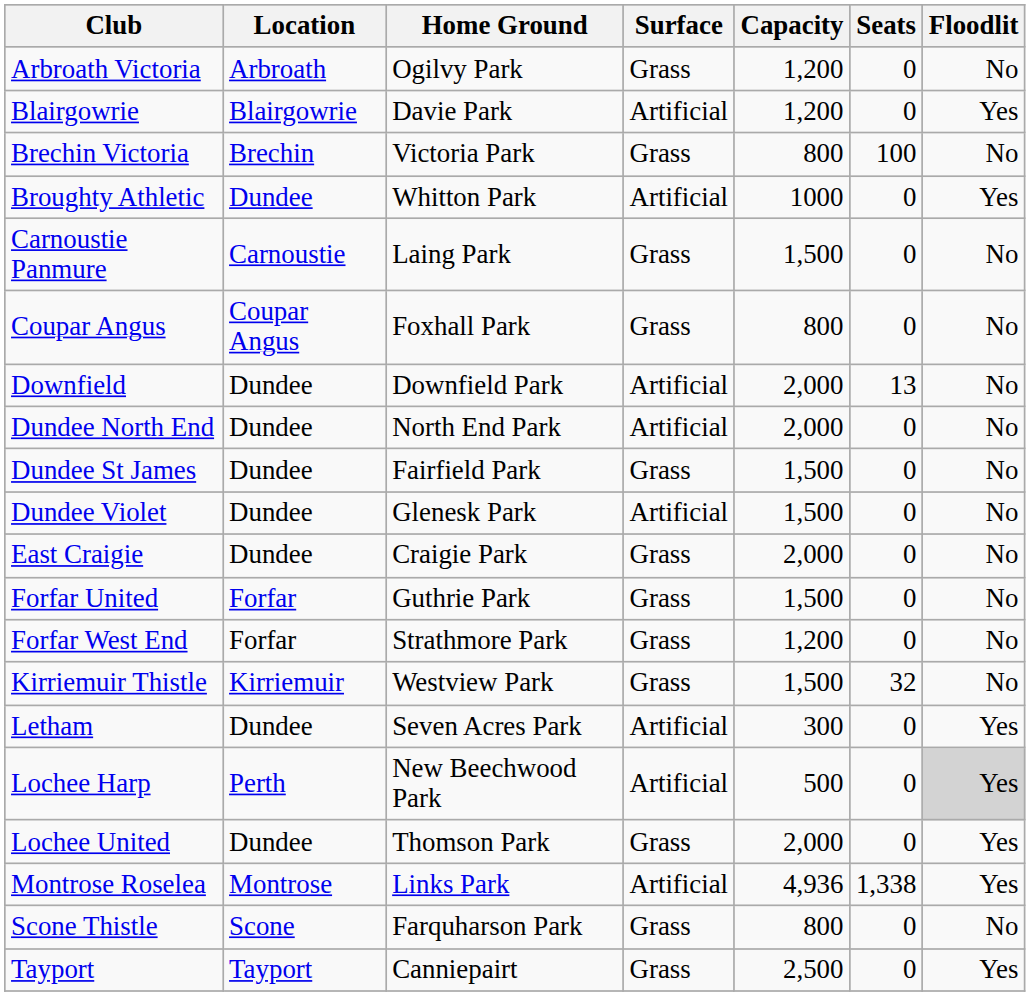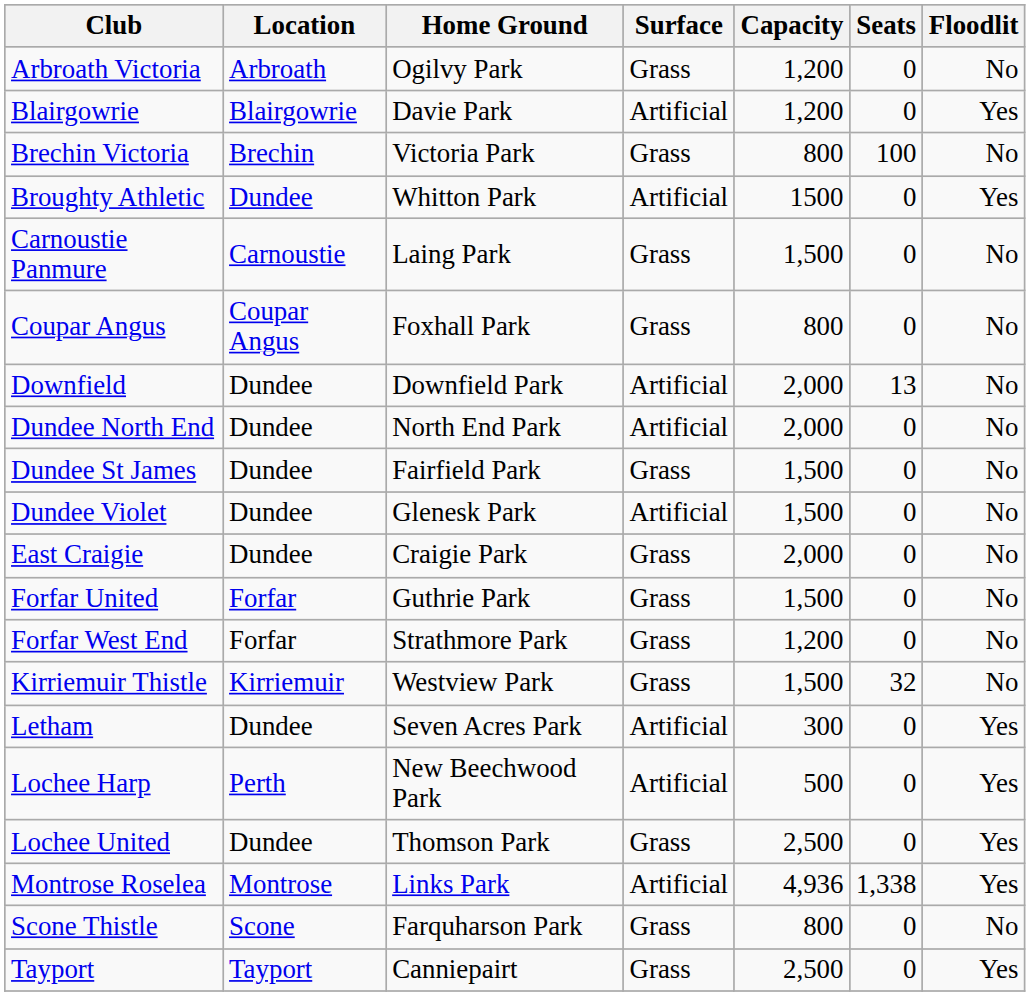 <table class="wikitable sortable">
 <tr>
 <th>Club</th>
 <th>Location</th>
 <th>Home Ground</th>
 <th>Surface</th>
 <th data-sort-type="number">Capacity</th>
 <th data-sort-type="number">Seats</th>
 <th>Floodlit</th>
 </tr>
 <tr>
 <td><a href='#'>Arbroath Victoria</a></td>
 <td><a href='#'>Arbroath</a></td>
 <td>Ogilvy Park</td>
 <td>Grass</td>
 <td align=right>1,200</td>
 <td align=right>0</td>
 <td align=right>No</td>
 </tr>
 <tr>
 <td><a href='#'>Blairgowrie</a></td>
 <td><a href='#'>Blairgowrie</a></td>
 <td>Davie Park</td>
 <td>Artificial</td>
 <td align=right>1,200</td>
 <td align=right>0</td>
 <td align=right>Yes</td>
 </tr>
 <tr>
 <td><a href='#'>Brechin Victoria</a></td>
 <td><a href='#'>Brechin</a></td>
 <td>Victoria Park</td>
 <td>Grass</td>
 <td align=right>800</td>
 <td align=right>100</td>
 <td align=right>No</td>
 </tr>
 <tr>
 <td><a href='#'>Broughty Athletic</a></td>
 <td><a href='#'>Dundee</a></td>
 <td>Whitton Park</td>
 <td>Artificial</td>
-<td align=right>1000</td>
+<td align=right>1500</td>
 <td align=right>0</td>
 <td align=right>Yes</td>
 </tr>
 <tr>
 <td><a href='#'>Carnoustie Panmure</a></td>
 <td><a href='#'>Carnoustie</a></td>
 <td>Laing Park</td>
 <td>Grass</td>
 <td align=right>1,500</td>
 <td align=right>0</td>
 <td align=right>No</td>
 </tr>
 <tr>
 <td><a href='#'>Coupar Angus</a></td>
 <td><a href='#'>Coupar Angus</a></td>
 <td>Foxhall Park</td>
 <td>Grass</td>
 <td align=right>800</td>
 <td align=right>0</td>
 <td align=right>No</td>
 </tr>
 <tr>
 <td><a href='#'>Downfield</a></td>
 <td>Dundee</td>
 <td>Downfield Park</td>
 <td>Artificial</td>
 <td align=right>2,000</td>
 <td align=right>13</td>
 <td align=right>No</td>
 </tr>
 <tr>
 <td><a href='#'>Dundee North End</a></td>
 <td>Dundee</td>
 <td>North End Park</td>
 <td>Artificial</td>
 <td align=right>2,000</td>
 <td align=right>0</td>
 <td align=right>No</td>
 </tr>
 <tr>
 <td><a href='#'>Dundee St James</a></td>
 <td>Dundee</td>
 <td>Fairfield Park</td>
 <td>Grass</td>
 <td align=right>1,500</td>
 <td align=right>0</td>
 <td align=right>No</td>
 </tr>
 <tr>
 <td><a href='#'>Dundee Violet</a></td>
 <td>Dundee</td>
 <td>Glenesk Park</td>
 <td>Artificial</td>
 <td align=right>1,500</td>
 <td align=right>0</td>
 <td align=right>No</td>
 </tr>
 <tr>
 <td><a href='#'>East Craigie</a></td>
 <td>Dundee</td>
 <td>Craigie Park</td>
 <td>Grass</td>
 <td align=right>2,000</td>
 <td align=right>0</td>
 <td align=right>No</td>
 </tr>
 <tr>
 <td><a href='#'>Forfar United</a></td>
 <td><a href='#'>Forfar</a></td>
 <td>Guthrie Park</td>
 <td>Grass</td>
 <td align=right>1,500</td>
 <td align=right>0</td>
 <td align=right>No</td>
 </tr>
 <tr>
 <td><a href='#'>Forfar West End</a></td>
 <td>Forfar</td>
 <td>Strathmore Park</td>
 <td>Grass</td>
 <td align=right>1,200</td>
 <td align=right>0</td>
 <td align=right>No</td>
 </tr>
 <tr>
 <td><a href='#'>Kirriemuir Thistle</a></td>
 <td><a href='#'>Kirriemuir</a></td>
 <td>Westview Park</td>
 <td>Grass</td>
 <td align=right>1,500</td>
 <td align=right>32</td>
 <td align=right>No</td>
 </tr>
 <tr>
 <td><a href='#'>Letham</a></td>
 <td>Dundee</td>
 <td>Seven Acres Park</td>
 <td>Artificial</td>
 <td align=right>300</td>
 <td align=right>0</td>
 <td align=right>Yes</td>
 </tr>
 <tr>
 <td><a href='#'>Lochee Harp</a></td>
 <td><a href='#'>Perth</a></td>
 <td>New Beechwood Park</td>
 <td>Artificial</td>
 <td align=right>500</td>
 <td align=right>0</td>
-<td align=right style="background: lightgrey;">Yes</td>
+<td align=right>Yes</td>
 </tr>
 <tr>
 <td><a href='#'>Lochee United</a> </td>
 <td>Dundee</td>
 <td>Thomson Park</td>
 <td>Grass</td>
-<td align=right>2,000</td>
+<td align=right>2,500</td>
 <td align=right>0</td>
 <td align=right>Yes</td>
 </tr>
 <tr>
 <td><a href='#'>Montrose Roselea</a></td>
 <td><a href='#'>Montrose</a></td>
 <td><a href='#'>Links Park</a></td>
 <td>Artificial</td>
 <td align=right>4,936</td>
 <td align=right>1,338</td>
 <td align=right>Yes</td>
 </tr>
 <tr>
 <td><a href='#'>Scone Thistle</a></td>
 <td><a href='#'>Scone</a></td>
 <td>Farquharson Park</td>
 <td>Grass</td>
 <td align=right>800</td>
 <td align=right>0</td>
 <td align=right>No</td>
 </tr>
 <tr>
 <td><a href='#'>Tayport</a> </td>
 <td><a href='#'>Tayport</a></td>
 <td>Canniepairt</td>
 <td>Grass</td>
 <td align=right>2,500</td>
 <td align=right>0</td>
 <td align=right>Yes</td>
 </tr>
 </table>
